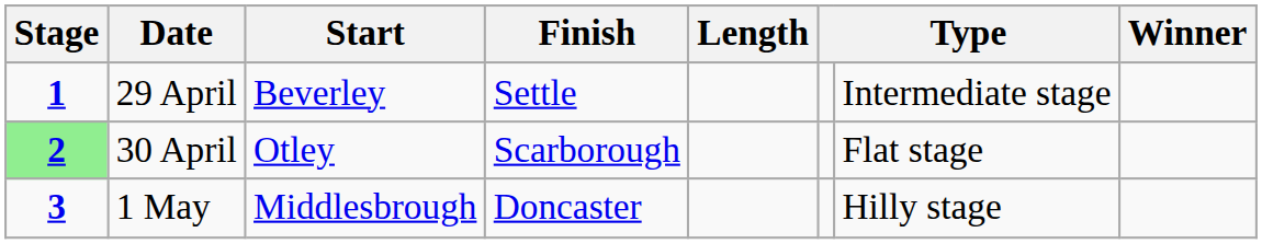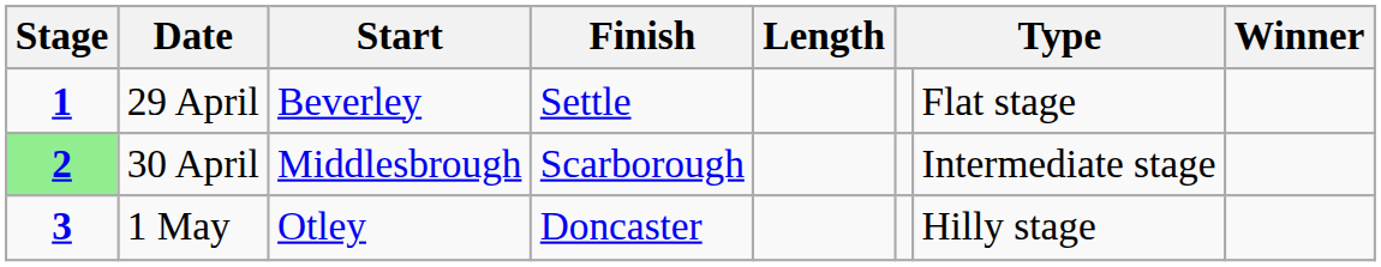 <table class="wikitable">
 <tr>
 <th>Stage</th>
 <th>Date</th>
 <th>Start</th>
 <th>Finish</th>
 <th>Length</th>
 <th colspan="2">Type</th>
 <th>Winner</th>
 </tr>
 <tr>
 <td style="text-align:center;"><strong><a href='#'>1</a></strong></td>
 <td>29 April</td>
 <td><a href='#'>Beverley</a></td>
 <td><a href='#'>Settle</a></td>
 <td></td>
 <td></td>
-<td>Intermediate stage</td>
+<td>Flat stage</td>
 <td></td>
 </tr>
 <tr>
 <td style="background: lightgreen; text-align:center;"><strong><a href='#'>2</a></strong></td>
 <td>30 April</td>
-<td><a href='#'>Otley</a></td>
+<td><a href='#'>Middlesbrough</a></td>
 <td><a href='#'>Scarborough</a></td>
 <td></td>
 <td></td>
-<td>Flat stage</td>
+<td>Intermediate stage</td>
 <td></td>
 </tr>
 <tr>
 <td style="text-align:center;"><strong><a href='#'>3</a></strong></td>
 <td>1 May</td>
-<td><a href='#'>Middlesbrough</a></td>
+<td><a href='#'>Otley</a></td>
 <td><a href='#'>Doncaster</a></td>
 <td></td>
 <td></td>
 <td>Hilly stage</td>
 <td></td>
 </tr>
 </table>
